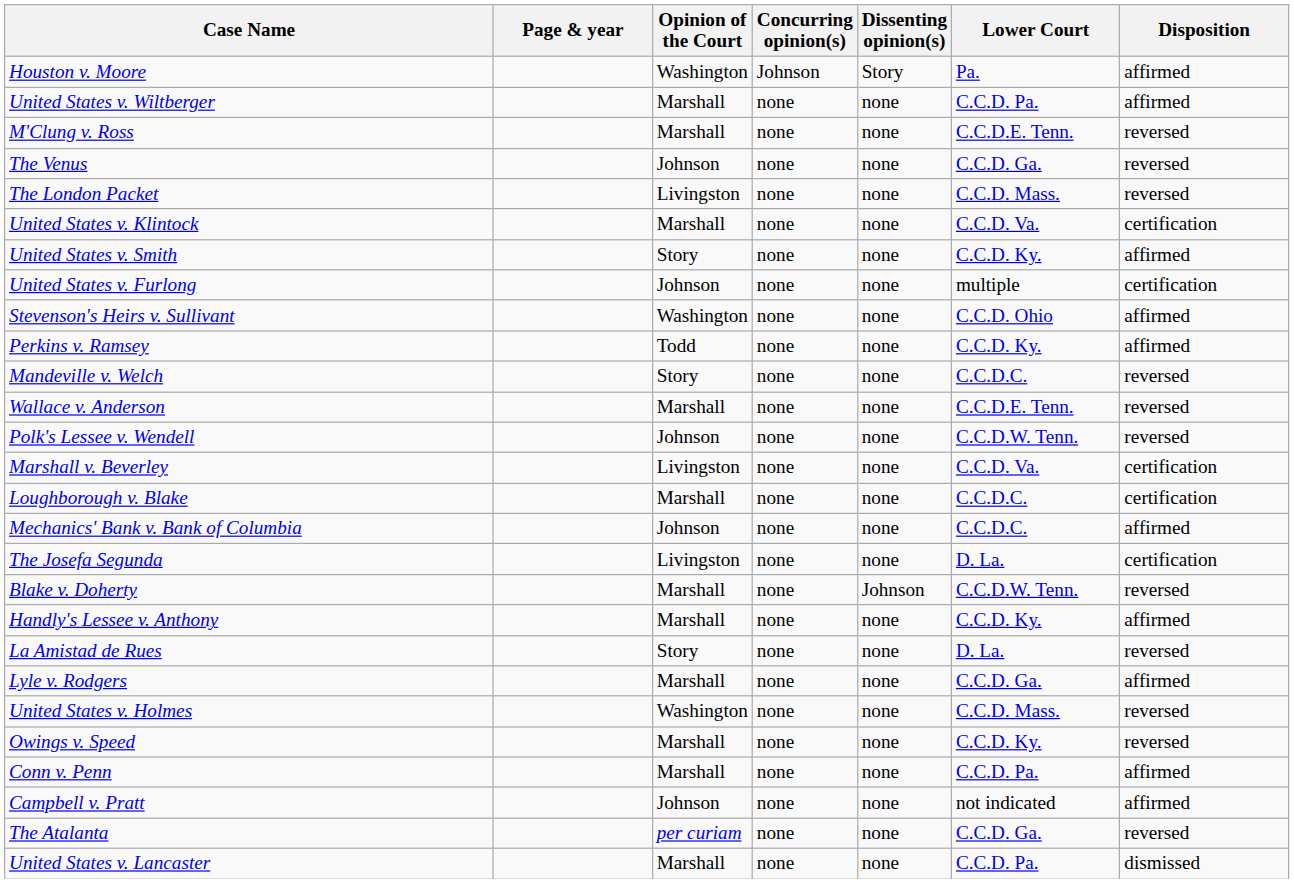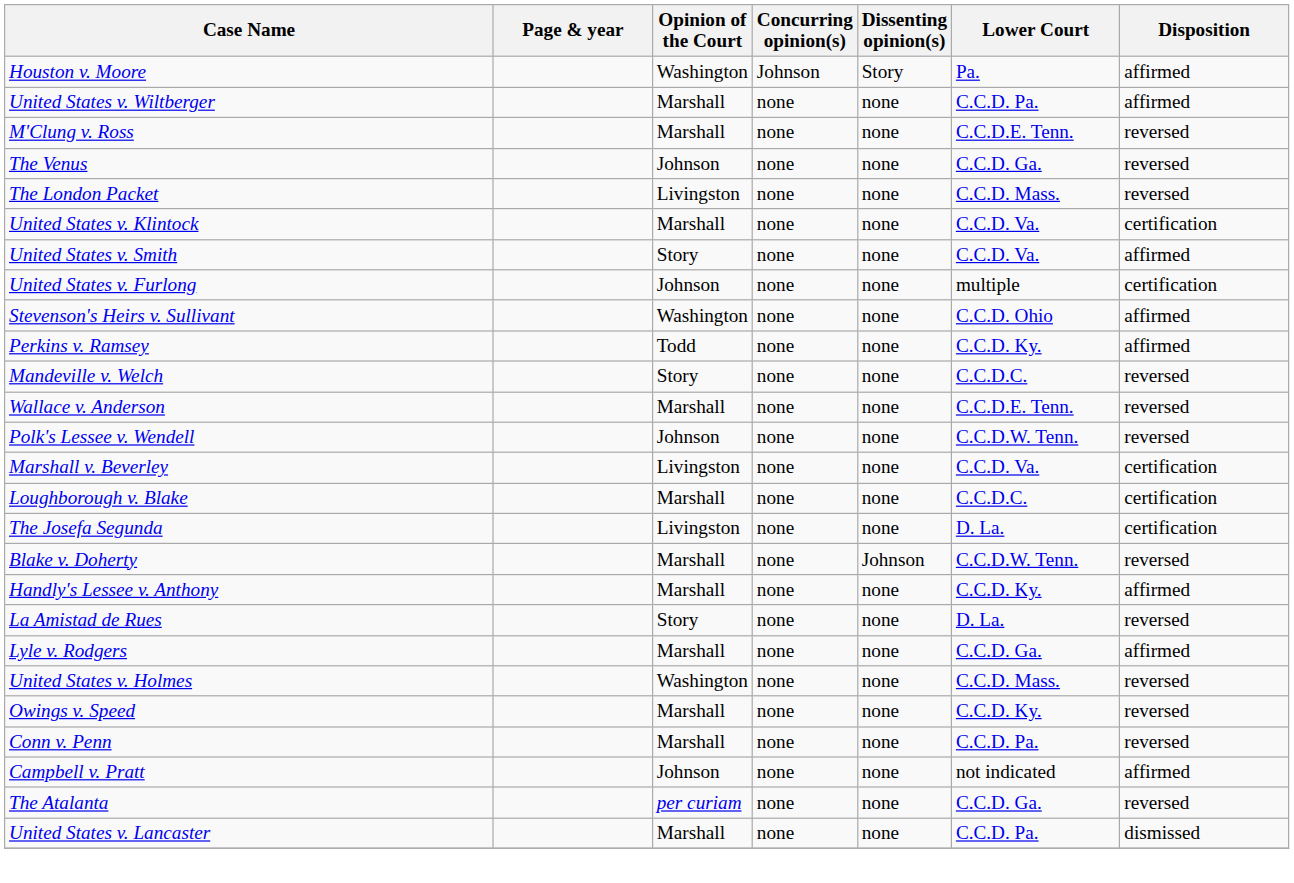 <table class="wikitable sortable">
 <tr>
 <th scope="col" style="width: 400px;">Case Name</th>
 <th scope="col" style="width: 125px;">Page & year</th>
 <th scope="col" style="width: 10px;">Opinion of the Court</th>
 <th scope="col" style="width: 10px;">Concurring opinion(s)</th>
 <th scope="col" style="width: 10px;">Dissenting opinion(s)</th>
 <th scope="col" style="width: 133px;">Lower Court</th>
 <th scope="col" style="width: 133px;">Disposition</th>
 </tr>
 <tr>
 <td><em><a href='#'>Houston v. Moore</a></em></td>
 <td align="right"></td>
 <td>Washington</td>
 <td>Johnson</td>
 <td>Story</td>
 <td><a href='#'>Pa.</a></td>
 <td>affirmed</td>
 </tr>
 <tr>
 <td><em><a href='#'>United States v. Wiltberger</a></em></td>
 <td align="right"></td>
 <td>Marshall</td>
 <td>none</td>
 <td>none</td>
 <td><a href='#'>C.C.D. Pa.</a></td>
 <td>affirmed</td>
 </tr>
 <tr>
 <td><em><a href='#'>M'Clung v. Ross</a></em></td>
 <td align="right"></td>
 <td>Marshall</td>
 <td>none</td>
 <td>none</td>
 <td><a href='#'>C.C.D.E. Tenn.</a></td>
 <td>reversed</td>
 </tr>
 <tr>
 <td><em><a href='#'>The Venus</a></em></td>
 <td align="right"></td>
 <td>Johnson</td>
 <td>none</td>
 <td>none</td>
 <td><a href='#'>C.C.D. Ga.</a></td>
 <td>reversed</td>
 </tr>
 <tr>
 <td><em><a href='#'>The London Packet</a></em></td>
 <td align="right"></td>
 <td>Livingston</td>
 <td>none</td>
 <td>none</td>
 <td><a href='#'>C.C.D. Mass.</a></td>
 <td>reversed</td>
 </tr>
 <tr>
 <td><em><a href='#'>United States v. Klintock</a></em></td>
 <td align="right"></td>
 <td>Marshall</td>
 <td>none</td>
 <td>none</td>
 <td><a href='#'>C.C.D. Va.</a></td>
 <td>certification</td>
 </tr>
 <tr>
 <td><em><a href='#'>United States v. Smith</a></em></td>
 <td align="right"></td>
 <td>Story</td>
 <td>none</td>
 <td>none</td>
-<td><a href='#'>C.C.D. Ky.</a></td>
+<td><a href='#'>C.C.D. Va.</a></td>
 <td>affirmed</td>
 </tr>
 <tr>
 <td><em><a href='#'>United States v. Furlong</a></em></td>
 <td align="right"></td>
 <td>Johnson</td>
 <td>none</td>
 <td>none</td>
 <td>multiple</td>
 <td>certification</td>
 </tr>
 <tr>
 <td><em><a href='#'>Stevenson's Heirs v. Sullivant</a></em></td>
 <td align="right"></td>
 <td>Washington</td>
 <td>none</td>
 <td>none</td>
 <td><a href='#'>C.C.D. Ohio</a></td>
 <td>affirmed</td>
 </tr>
 <tr>
 <td><em><a href='#'>Perkins v. Ramsey</a></em></td>
 <td align="right"></td>
 <td>Todd</td>
 <td>none</td>
 <td>none</td>
 <td><a href='#'>C.C.D. Ky.</a></td>
 <td>affirmed</td>
 </tr>
 <tr>
 <td><em><a href='#'>Mandeville v. Welch</a></em></td>
 <td align="right"></td>
 <td>Story</td>
 <td>none</td>
 <td>none</td>
 <td><a href='#'>C.C.D.C.</a></td>
 <td>reversed</td>
 </tr>
 <tr>
 <td><em><a href='#'>Wallace v. Anderson</a></em></td>
 <td align="right"></td>
 <td>Marshall</td>
 <td>none</td>
 <td>none</td>
 <td><a href='#'>C.C.D.E. Tenn.</a></td>
 <td>reversed</td>
 </tr>
 <tr>
 <td><em><a href='#'>Polk's Lessee v. Wendell</a></em></td>
 <td align="right"></td>
 <td>Johnson</td>
 <td>none</td>
 <td>none</td>
 <td><a href='#'>C.C.D.W. Tenn.</a></td>
 <td>reversed</td>
 </tr>
 <tr>
 <td><em><a href='#'>Marshall v. Beverley</a></em></td>
 <td align="right"></td>
 <td>Livingston</td>
 <td>none</td>
 <td>none</td>
 <td><a href='#'>C.C.D. Va.</a></td>
 <td>certification</td>
 </tr>
 <tr>
 <td><em><a href='#'>Loughborough v. Blake</a></em></td>
 <td align="right"></td>
 <td>Marshall</td>
 <td>none</td>
 <td>none</td>
 <td><a href='#'>C.C.D.C.</a></td>
 <td>certification</td>
 </tr>
 <tr>
-<td><em><a href='#'>Mechanics' Bank v. Bank of Columbia</a></em></td>
-<td align="right"></td>
-<td>Johnson</td>
-<td>none</td>
-<td>none</td>
-<td><a href='#'>C.C.D.C.</a></td>
-<td>affirmed</td>
-</tr>
-<tr>
 <td><em><a href='#'>The Josefa Segunda</a></em></td>
 <td align="right"></td>
 <td>Livingston</td>
 <td>none</td>
 <td>none</td>
 <td><a href='#'>D. La.</a></td>
 <td>certification</td>
 </tr>
 <tr>
 <td><em><a href='#'>Blake v. Doherty</a></em></td>
 <td align="right"></td>
 <td>Marshall</td>
 <td>none</td>
 <td>Johnson</td>
 <td><a href='#'>C.C.D.W. Tenn.</a></td>
 <td>reversed</td>
 </tr>
 <tr>
 <td><em><a href='#'>Handly's Lessee v. Anthony</a></em></td>
 <td align="right"></td>
 <td>Marshall</td>
 <td>none</td>
 <td>none</td>
 <td><a href='#'>C.C.D. Ky.</a></td>
 <td>affirmed</td>
 </tr>
 <tr>
 <td><em><a href='#'>La Amistad de Rues</a></em></td>
 <td align="right"></td>
 <td>Story</td>
 <td>none</td>
 <td>none</td>
 <td><a href='#'>D. La.</a></td>
 <td>reversed</td>
 </tr>
 <tr>
 <td><em><a href='#'>Lyle v. Rodgers</a></em></td>
 <td align="right"></td>
 <td>Marshall</td>
 <td>none</td>
 <td>none</td>
 <td><a href='#'>C.C.D. Ga.</a></td>
 <td>affirmed</td>
 </tr>
 <tr>
 <td><em><a href='#'>United States v. Holmes</a></em></td>
 <td align="right"></td>
 <td>Washington</td>
 <td>none</td>
 <td>none</td>
 <td><a href='#'>C.C.D. Mass.</a></td>
 <td>reversed</td>
 </tr>
 <tr>
 <td><em><a href='#'>Owings v. Speed</a></em></td>
 <td align="right"></td>
 <td>Marshall</td>
 <td>none</td>
 <td>none</td>
 <td><a href='#'>C.C.D. Ky.</a></td>
 <td>reversed</td>
 </tr>
 <tr>
 <td><em><a href='#'>Conn v. Penn</a></em></td>
 <td align="right"></td>
 <td>Marshall</td>
 <td>none</td>
 <td>none</td>
 <td><a href='#'>C.C.D. Pa.</a></td>
-<td>affirmed</td>
+<td>reversed</td>
 </tr>
 <tr>
 <td><em><a href='#'>Campbell v. Pratt</a></em></td>
 <td align="right"></td>
 <td>Johnson</td>
 <td>none</td>
 <td>none</td>
 <td>not indicated</td>
 <td>affirmed</td>
 </tr>
 <tr>
 <td><em><a href='#'>The Atalanta</a></em></td>
 <td align="right"></td>
 <td><em><a href='#'>per curiam</a></em></td>
 <td>none</td>
 <td>none</td>
 <td><a href='#'>C.C.D. Ga.</a></td>
 <td>reversed</td>
 </tr>
 <tr>
 <td><em><a href='#'>United States v. Lancaster</a></em></td>
 <td align="right"></td>
 <td>Marshall</td>
 <td>none</td>
 <td>none</td>
 <td><a href='#'>C.C.D. Pa.</a></td>
 <td>dismissed</td>
 </tr>
 <tr>
 </tr>
 </table>
